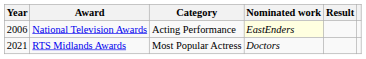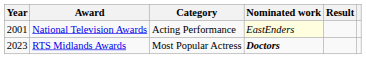 <table class="wikitable">
 <tr>
 <th>Year</th>
 <th>Award</th>
 <th>Category</th>
 <th>Nominated work</th>
 <th>Result</th>
 <th></th>
 </tr>
 <tr>
-<td>2006</td>
+<td>2001</td>
 <td><a href='#'>National Television Awards</a></td>
 <td>Acting Performance</td>
 <td style="background: lightyellow;"><em>EastEnders</em></td>
 <td></td>
 <td align="center"></td>
 </tr>
 <tr>
-<td>2021</td>
+<td>2023</td>
 <td><a href='#'>RTS Midlands Awards</a></td>
 <td>Most Popular Actress</td>
-<td><em>Doctors</em></td>
+<td><strong><em>Doctors</em></strong></td>
 <td></td>
 <td align="center"></td>
 </tr>
 </table>
